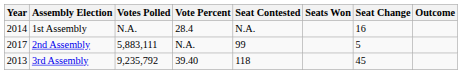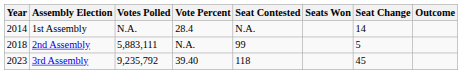 <table class="wikitable">
 <tr>
 <th>Year</th>
 <th>Assembly Election</th>
 <th>Votes Polled</th>
 <th>Vote Percent</th>
 <th>Seat Contested</th>
 <th>Seats Won</th>
 <th>Seat Change</th>
 <th>Outcome</th>
 </tr>
 <tr>
 <td>2014</td>
 <td>1st Assembly</td>
 <td>N.A.</td>
 <td>28.4</td>
 <td>N.A.</td>
 <td></td>
-<td> 16</td>
+<td> 14</td>
 <td></td>
 </tr>
 <tr>
-<td>2017</td>
+<td>2018</td>
 <td><a href='#'>2nd Assembly</a></td>
 <td>5,883,111</td>
 <td>N.A.</td>
 <td>99</td>
 <td></td>
 <td> 5</td>
 <td></td>
 </tr>
 <tr>
-<td>2013</td>
+<td>2023</td>
 <td><a href='#'>3rd Assembly</a></td>
 <td>9,235,792</td>
 <td>39.40</td>
 <td>118</td>
 <td></td>
 <td> 45</td>
 <td></td>
 </tr>
 </table>
